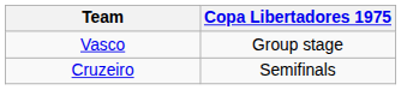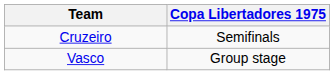 <table class="wikitable">
 <tr>
 <th width= 50%>Team</th>
 <th width= 50%><a href='#'>Copa Libertadores 1975</a></th>
 </tr>
 <tr align="center">
+<td><a href='#'>Cruzeiro</a></td>
+<td>Semifinals</td>
+</tr>
+<tr align="center">
 <td><a href='#'>Vasco</a></td>
 <td>Group stage</td>
 </tr>
-<tr align="center">
-<td><a href='#'>Cruzeiro</a></td>
-<td>Semifinals</td>
-</tr>
 </table>
